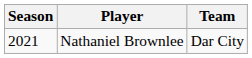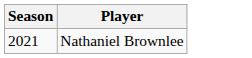 <table class="wikitable">
 <tr>
 <th>Season</th>
 <th>Player</th>
-<th>Team</th>
 </tr>
 <tr>
 <td>2021</td>
 <td> Nathaniel Brownlee</td>
-<td> Dar City</td>
 </tr>
 </table>
